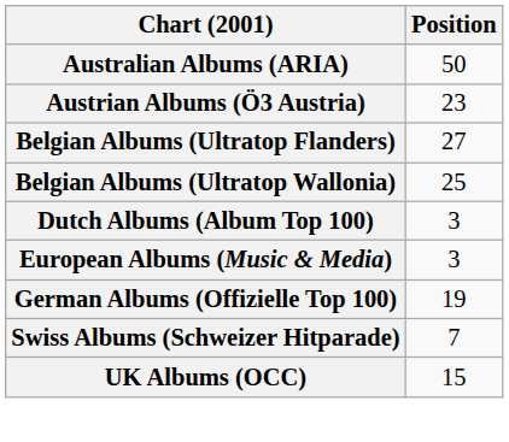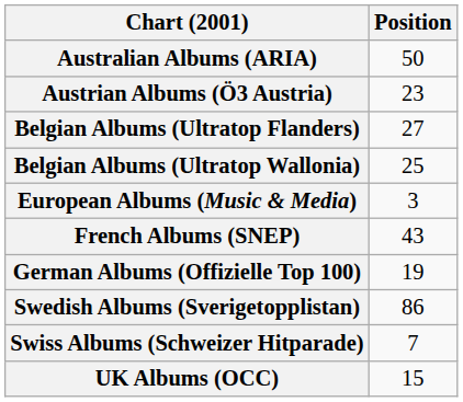 <table class="wikitable sortable plainrowheaders" style="text-align:center">
 <tr>
 <th scope="col">Chart (2001)</th>
 <th scope="col">Position</th>
 </tr>
 <tr>
 <th scope="row">Australian Albums (ARIA)</th>
 <td>50</td>
 </tr>
 <tr>
 <th scope="row">Austrian Albums (Ö3 Austria)</th>
 <td>23</td>
 </tr>
 <tr>
 <th scope="row">Belgian Albums (Ultratop Flanders)</th>
 <td>27</td>
 </tr>
 <tr>
 <th scope="row">Belgian Albums (Ultratop Wallonia)</th>
 <td>25</td>
 </tr>
 <tr>
-<th scope="row">Dutch Albums (Album Top 100)</th>
-<td>3</td>
-</tr>
-<tr>
 <th scope="row">European Albums (<em>Music & Media</em>)</th>
 <td>3</td>
 </tr>
 <tr>
+<th scope="row">French Albums (SNEP)</th>
+<td>43</td>
+</tr>
+<tr>
 <th scope="row">German Albums (Offizielle Top 100)</th>
 <td>19</td>
+</tr>
+<tr>
+<th scope="row">Swedish Albums (Sverigetopplistan)</th>
+<td>86</td>
 </tr>
 <tr>
 <th scope="row">Swiss Albums (Schweizer Hitparade)</th>
 <td>7</td>
 </tr>
 <tr>
 <th scope="row">UK Albums (OCC)</th>
 <td>15</td>
 </tr>
 </table>
